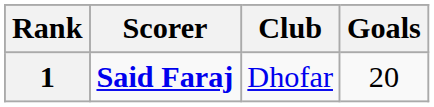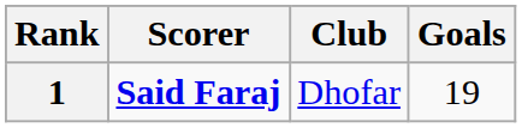 <table class="wikitable" style="text-align:center">
 <tr>
 <th>Rank</th>
 <th>Scorer</th>
 <th>Club</th>
 <th>Goals</th>
 </tr>
 <tr>
 <th>1</th>
 <td align="left"><strong> <a href='#'>Said Faraj</a></strong></td>
 <td align="left"><a href='#'>Dhofar</a></td>
-<td>20</td>
+<td>19</td>
 </tr>
 </table>
